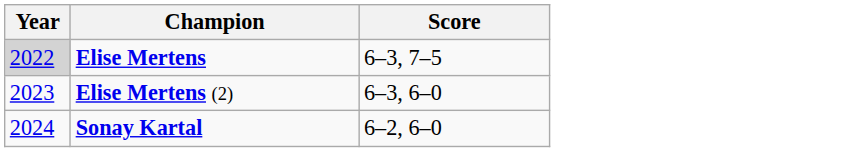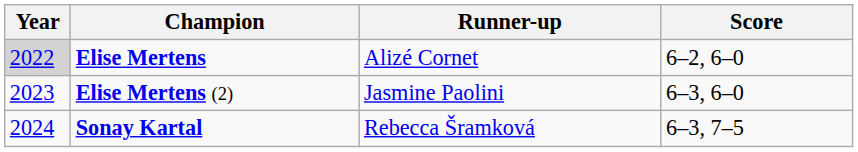 <table class="wikitable">
 <tr>
 <th style="width:40px">Year</th>
 <th style="width:200px">Champion</th>
+<th style="width:210px">Runner-up</th>
 <th style="width:130px" class="unsortable">Score</th>
 </tr>
 <tr>
 <td style="background: lightgrey;"><a href='#'>2022</a></td>
 <td> <strong><a href='#'>Elise Mertens</a></strong></td>
-<td>6–3, 7–5</td>
+<td> <a href='#'>Alizé Cornet</a></td>
+<td>6–2, 6–0</td>
 </tr>
 <tr>
 <td><a href='#'>2023</a></td>
 <td> <strong><a href='#'>Elise Mertens</a></strong> <small>(2)</small></td>
+<td> <a href='#'>Jasmine Paolini</a></td>
 <td>6–3, 6–0</td>
 </tr>
 <tr>
 <td><a href='#'>2024</a></td>
 <td> <strong><a href='#'>Sonay Kartal</a></strong></td>
-<td>6–2, 6–0</td>
+<td> <a href='#'>Rebecca Šramková</a></td>
+<td>6–3, 7–5</td>
 </tr>
 </table>
